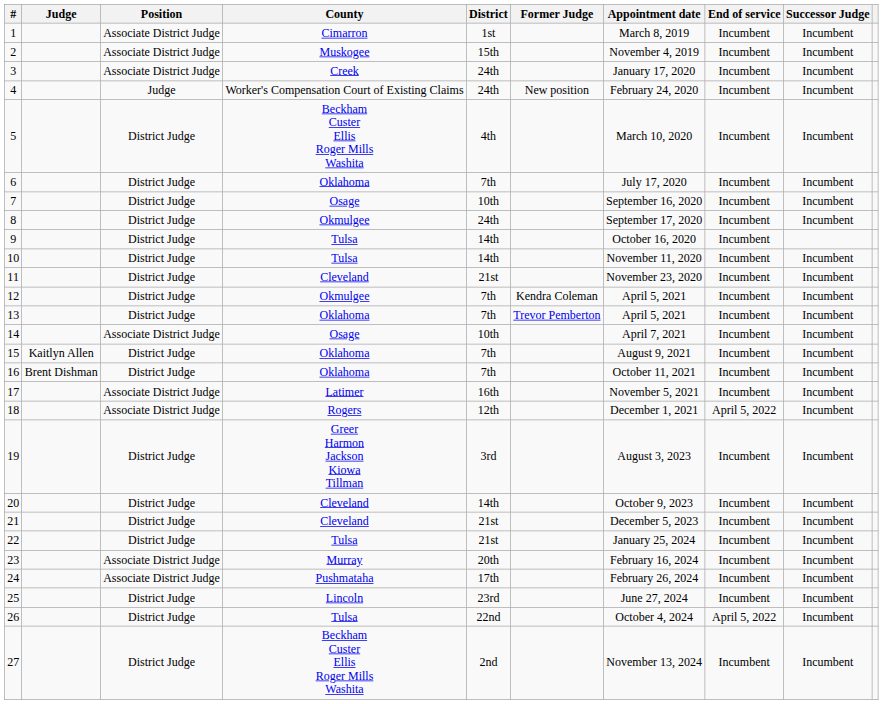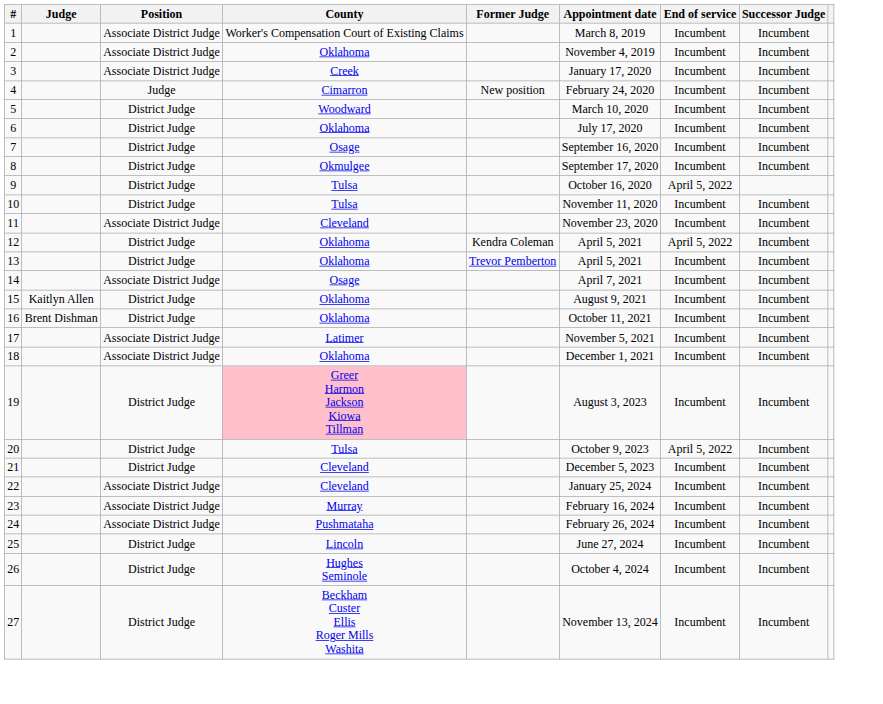 <table class="wikitable sortable  mw-collapsible mw-collapsed">
 <tr>
 <th>#</th>
 <th>Judge</th>
 <th>Position</th>
 <th>County</th>
-<th>District</th>
 <th>Former Judge</th>
 <th>Appointment date</th>
 <th>End of service</th>
 <th>Successor Judge</th>
 <th class="unsortable"></th>
 </tr>
 <tr style="text-align:center">
 <td>1</td>
 <td></td>
 <td>Associate District Judge</td>
-<td><a href='#'>Cimarron</a></td>
-<td>1st</td>
+<td>Worker's Compensation Court of Existing Claims</td>
 <td></td>
 <td>March 8, 2019</td>
 <td>Incumbent</td>
 <td>Incumbent</td>
 <td></td>
 </tr>
 <tr style="text-align:center">
 <td>2</td>
 <td></td>
 <td>Associate District Judge</td>
-<td><a href='#'>Muskogee</a></td>
-<td>15th</td>
+<td><a href='#'>Oklahoma</a></td>
 <td></td>
 <td>November 4, 2019</td>
 <td>Incumbent</td>
 <td>Incumbent</td>
 <td></td>
 </tr>
 <tr style="text-align:center">
 <td>3</td>
 <td></td>
 <td>Associate District Judge</td>
 <td><a href='#'>Creek</a></td>
-<td>24th</td>
 <td></td>
 <td>January 17, 2020</td>
 <td>Incumbent</td>
 <td>Incumbent</td>
 <td></td>
 </tr>
 <tr style="text-align:center">
 <td>4</td>
 <td></td>
 <td>Judge</td>
-<td>Worker's Compensation Court of Existing Claims</td>
-<td>24th</td>
+<td><a href='#'>Cimarron</a></td>
 <td>New position</td>
 <td>February 24, 2020</td>
 <td>Incumbent</td>
 <td>Incumbent</td>
 <td></td>
 </tr>
 <tr style="text-align:center">
 <td>5</td>
 <td></td>
 <td>District Judge</td>
-<td><a href='#'>Beckham</a><br><a href='#'>Custer</a><br><a href='#'>Ellis</a><br><a href='#'>Roger Mills</a><br><a href='#'>Washita</a></td>
-<td>4th</td>
+<td><a href='#'>Woodward</a></td>
 <td></td>
 <td>March 10, 2020</td>
 <td>Incumbent</td>
 <td>Incumbent</td>
 <td></td>
 </tr>
 <tr style="text-align:center">
 <td>6</td>
 <td></td>
 <td>District Judge</td>
 <td><a href='#'>Oklahoma</a></td>
-<td>7th</td>
 <td></td>
 <td>July 17, 2020</td>
 <td>Incumbent</td>
 <td>Incumbent</td>
 <td></td>
 </tr>
 <tr style="text-align:center">
 <td>7</td>
 <td></td>
 <td>District Judge</td>
 <td><a href='#'>Osage</a></td>
-<td>10th</td>
 <td></td>
 <td>September 16, 2020</td>
 <td>Incumbent</td>
 <td>Incumbent</td>
 <td></td>
 </tr>
 <tr style="text-align:center">
 <td>8</td>
 <td></td>
 <td>District Judge</td>
 <td><a href='#'>Okmulgee</a></td>
-<td>24th</td>
 <td></td>
 <td>September 17, 2020</td>
 <td>Incumbent</td>
 <td>Incumbent</td>
 <td></td>
 </tr>
 <tr style="text-align:center">
 <td>9</td>
 <td></td>
 <td>District Judge</td>
 <td><a href='#'>Tulsa</a></td>
-<td>14th</td>
 <td></td>
 <td>October 16, 2020</td>
-<td>Incumbent</td>
+<td>April 5, 2022</td>
 <td></td>
 <td></td>
 </tr>
 <tr style="text-align:center">
 <td>10</td>
 <td></td>
 <td>District Judge</td>
 <td><a href='#'>Tulsa</a></td>
-<td>14th</td>
 <td></td>
 <td>November 11, 2020</td>
 <td>Incumbent</td>
 <td>Incumbent</td>
 <td></td>
 </tr>
 <tr style="text-align:center">
 <td>11</td>
 <td></td>
-<td>District Judge</td>
+<td>Associate District Judge</td>
 <td><a href='#'>Cleveland</a></td>
-<td>21st</td>
 <td></td>
 <td>November 23, 2020</td>
 <td>Incumbent</td>
 <td>Incumbent</td>
 <td></td>
 </tr>
 <tr style="text-align:center">
 <td>12</td>
 <td></td>
 <td>District Judge</td>
-<td><a href='#'>Okmulgee</a></td>
-<td>7th</td>
+<td><a href='#'>Oklahoma</a></td>
 <td>Kendra Coleman</td>
 <td>April 5, 2021</td>
-<td>Incumbent</td>
+<td>April 5, 2022</td>
 <td>Incumbent</td>
 <td></td>
 </tr>
 <tr style="text-align:center">
 <td>13</td>
 <td></td>
 <td>District Judge</td>
 <td><a href='#'>Oklahoma</a></td>
-<td>7th</td>
 <td><a href='#'>Trevor Pemberton</a></td>
 <td>April 5, 2021</td>
 <td>Incumbent</td>
 <td>Incumbent</td>
 <td></td>
 </tr>
 <tr style="text-align:center">
 <td>14</td>
 <td></td>
 <td>Associate District Judge</td>
 <td><a href='#'>Osage</a></td>
-<td>10th</td>
 <td></td>
 <td>April 7, 2021</td>
 <td>Incumbent</td>
 <td>Incumbent</td>
 <td></td>
 </tr>
 <tr style="text-align:center">
 <td>15</td>
 <td>Kaitlyn Allen</td>
 <td>District Judge</td>
 <td><a href='#'>Oklahoma</a></td>
-<td>7th</td>
 <td></td>
 <td>August 9, 2021</td>
 <td>Incumbent</td>
 <td>Incumbent</td>
 <td></td>
 </tr>
 <tr style="text-align:center">
 <td>16</td>
 <td>Brent Dishman</td>
 <td>District Judge</td>
 <td><a href='#'>Oklahoma</a></td>
-<td>7th</td>
 <td></td>
 <td>October 11, 2021</td>
 <td>Incumbent</td>
 <td>Incumbent</td>
 <td></td>
 </tr>
 <tr style="text-align:center">
 <td>17</td>
 <td></td>
 <td>Associate District Judge</td>
 <td><a href='#'>Latimer</a></td>
-<td>16th</td>
 <td></td>
 <td>November 5, 2021</td>
 <td>Incumbent</td>
 <td>Incumbent</td>
 <td></td>
 </tr>
 <tr style="text-align:center">
 <td>18</td>
 <td></td>
 <td>Associate District Judge</td>
-<td><a href='#'>Rogers</a></td>
-<td>12th</td>
+<td><a href='#'>Oklahoma</a></td>
 <td></td>
 <td>December 1, 2021</td>
-<td>April 5, 2022</td>
+<td>Incumbent</td>
 <td>Incumbent</td>
 <td></td>
 </tr>
 <tr style="text-align:center">
 <td>19</td>
 <td></td>
 <td>District Judge</td>
-<td><a href='#'>Greer</a><br><a href='#'>Harmon</a><br><a href='#'>Jackson</a><br><a href='#'>Kiowa</a><br><a href='#'>Tillman</a></td>
-<td>3rd</td>
+<td style="background: pink;"><a href='#'>Greer</a><br><a href='#'>Harmon</a><br><a href='#'>Jackson</a><br><a href='#'>Kiowa</a><br><a href='#'>Tillman</a></td>
 <td></td>
 <td>August 3, 2023</td>
 <td>Incumbent</td>
 <td>Incumbent</td>
 <td></td>
 </tr>
 <tr style="text-align:center">
 <td>20</td>
 <td></td>
 <td>District Judge</td>
-<td><a href='#'>Cleveland</a></td>
-<td>14th</td>
+<td><a href='#'>Tulsa</a></td>
 <td></td>
 <td>October 9, 2023</td>
-<td>Incumbent</td>
+<td>April 5, 2022</td>
 <td>Incumbent</td>
 <td></td>
 </tr>
 <tr style="text-align:center">
 <td>21</td>
 <td></td>
 <td>District Judge</td>
 <td><a href='#'>Cleveland</a></td>
-<td>21st</td>
 <td></td>
 <td>December 5, 2023</td>
 <td>Incumbent</td>
 <td>Incumbent</td>
 <td></td>
 </tr>
 <tr style="text-align:center">
 <td>22</td>
 <td></td>
-<td>District Judge</td>
-<td><a href='#'>Tulsa</a></td>
-<td>21st</td>
+<td>Associate District Judge</td>
+<td><a href='#'>Cleveland</a></td>
 <td></td>
 <td>January 25, 2024</td>
 <td>Incumbent</td>
 <td>Incumbent</td>
 <td></td>
 </tr>
 <tr style="text-align:center">
 <td>23</td>
 <td></td>
 <td>Associate District Judge</td>
 <td><a href='#'>Murray</a></td>
-<td>20th</td>
 <td></td>
 <td>February 16, 2024</td>
 <td>Incumbent</td>
 <td>Incumbent</td>
 <td></td>
 </tr>
 <tr style="text-align:center">
 <td>24</td>
 <td></td>
 <td>Associate District Judge</td>
 <td><a href='#'>Pushmataha</a></td>
-<td>17th</td>
 <td></td>
 <td>February 26, 2024</td>
 <td>Incumbent</td>
 <td>Incumbent</td>
 <td></td>
 </tr>
 <tr style="text-align:center">
 <td>25</td>
 <td></td>
 <td>District Judge</td>
 <td><a href='#'>Lincoln</a></td>
-<td>23rd</td>
 <td></td>
 <td>June 27, 2024</td>
 <td>Incumbent</td>
 <td>Incumbent</td>
 <td></td>
 </tr>
 <tr style="text-align:center">
 <td>26</td>
 <td></td>
 <td>District Judge</td>
-<td><a href='#'>Tulsa</a></td>
-<td>22nd</td>
+<td><a href='#'>Hughes</a><br><a href='#'>Seminole</a></td>
 <td></td>
 <td>October 4, 2024</td>
-<td>April 5, 2022</td>
+<td>Incumbent</td>
 <td>Incumbent</td>
 <td></td>
 </tr>
 <tr style="text-align:center">
 <td>27</td>
 <td></td>
 <td>District Judge</td>
 <td><a href='#'>Beckham</a><br><a href='#'>Custer</a><br><a href='#'>Ellis</a><br><a href='#'>Roger Mills</a><br><a href='#'>Washita</a></td>
-<td>2nd</td>
 <td></td>
 <td>November 13, 2024</td>
 <td>Incumbent</td>
 <td>Incumbent</td>
 <td></td>
 </tr>
 </table>
